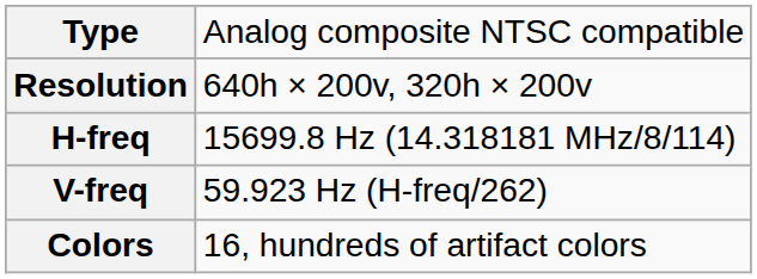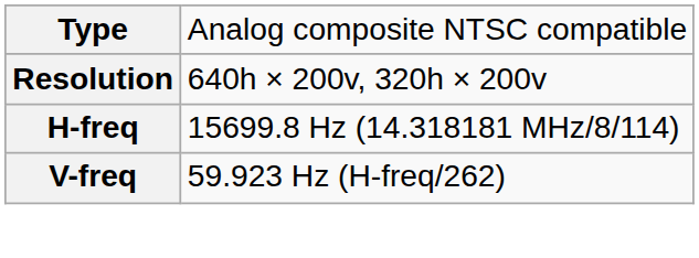 <table class="wikitable">
 <tr>
 <th>Type</th>
 <td>Analog composite NTSC compatible</td>
 </tr>
 <tr>
 <th>Resolution</th>
 <td>640h × 200v, 320h × 200v</td>
 </tr>
 <tr>
 <th>H-freq</th>
 <td>15699.8 Hz (14.318181 MHz/8/114)</td>
 </tr>
 <tr>
 <th>V-freq</th>
 <td>59.923 Hz (H-freq/262)</td>
 </tr>
-<tr>
-<th>Colors</th>
-<td>16, hundreds of artifact colors</td>
-</tr>
 </table>
